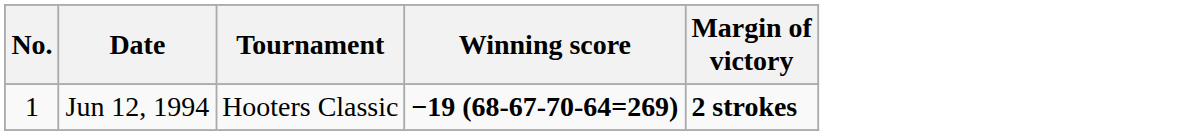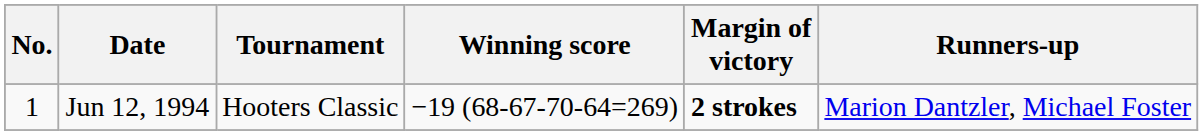 <table class="wikitable" style="font-size:95%;">
 <tr>
 <th>No.</th>
 <th>Date</th>
 <th>Tournament</th>
 <th>Winning score</th>
 <th>Margin of<br>victory</th>
+<th>Runners-up</th>
 </tr>
 <tr>
 <td align=center>1</td>
 <td align=right>Jun 12, 1994</td>
 <td>Hooters Classic</td>
-<td><strong>−19 (68-67-70-64=269)</strong></td>
+<td>−19 (68-67-70-64=269)</td>
 <td><strong>2 strokes</strong></td>
+<td> <a href='#'>Marion Dantzler</a>,  <a href='#'>Michael Foster</a></td>
 </tr>
 </table>
